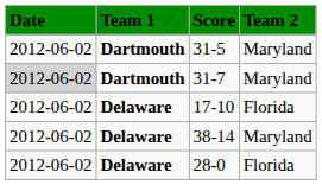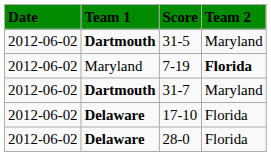 <table class="wikitable" style="margin:0.5em auto; font-size:95%">
 <tr bgcolor="008B00">
 <td><strong>Date</strong></td>
 <td><strong>Team 1</strong></td>
 <td><strong>Score</strong></td>
 <td><strong>Team 2</strong></td>
 </tr>
 <tr>
 <td>2012-06-02</td>
 <td><strong>Dartmouth</strong></td>
 <td>31-5</td>
 <td>Maryland</td>
 </tr>
 <tr>
-<td style="background: lightgrey;">2012-06-02</td>
+<td>2012-06-02</td>
+<td>Maryland</td>
+<td>7-19</td>
+<td><strong>Florida</strong></td>
+</tr>
+<tr>
+<td>2012-06-02</td>
 <td><strong>Dartmouth</strong></td>
 <td>31-7</td>
 <td>Maryland</td>
 </tr>
 <tr>
 <td>2012-06-02</td>
 <td><strong>Delaware</strong></td>
 <td>17-10</td>
 <td>Florida</td>
 </tr>
 <tr>
 <td>2012-06-02</td>
 <td><strong>Delaware</strong></td>
-<td>38-14</td>
-<td>Maryland</td>
-</tr>
-<tr>
-<td>2012-06-02</td>
-<td><strong>Delaware</strong></td>
 <td>28-0</td>
 <td>Florida</td>
 </tr>
 </table>
